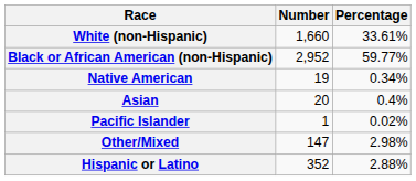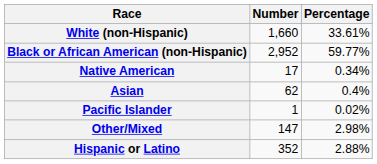 <table class="wikitable" style="text-align:right">
 <tr>
 <th scope="col">Race</th>
 <th scope="col">Number</th>
 <th scope="col">Percentage</th>
 </tr>
 <tr>
 <th scope="row"><a href='#'>White</a> (non-Hispanic)</th>
 <td>1,660</td>
 <td>33.61%</td>
 </tr>
 <tr>
 <th scope="row"><a href='#'>Black or African American</a> (non-Hispanic)</th>
 <td>2,952</td>
 <td>59.77%</td>
 </tr>
 <tr>
 <th scope="row"><a href='#'>Native American</a></th>
-<td>19</td>
+<td>17</td>
 <td>0.34%</td>
 </tr>
 <tr>
 <th scope="row"><a href='#'>Asian</a></th>
-<td>20</td>
+<td>62</td>
 <td>0.4%</td>
 </tr>
 <tr>
 <th scope="row"><a href='#'>Pacific Islander</a></th>
 <td>1</td>
 <td>0.02%</td>
 </tr>
 <tr>
 <th scope="row"><a href='#'>Other/Mixed</a></th>
 <td>147</td>
 <td>2.98%</td>
 </tr>
 <tr>
 <th scope="row"><a href='#'>Hispanic</a> or <a href='#'>Latino</a></th>
 <td>352</td>
 <td>2.88%</td>
 </tr>
 </table>
